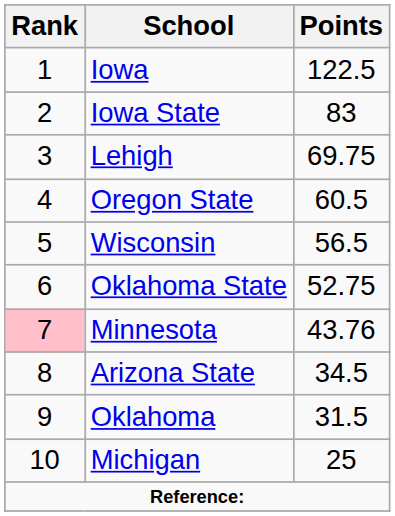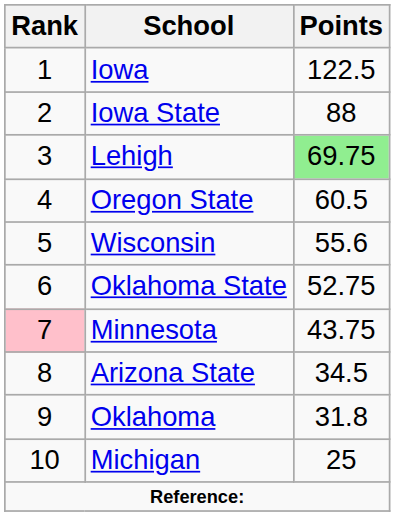 <table class="wikitable" style="text-align:center">
 <tr>
 <th>Rank</th>
 <th>School</th>
 <th>Points</th>
 </tr>
 <tr>
 <td>1</td>
 <td align=left><a href='#'>Iowa</a></td>
 <td>122.5</td>
 </tr>
 <tr>
 <td>2</td>
 <td align=left><a href='#'>Iowa State</a></td>
-<td>83</td>
+<td>88</td>
 </tr>
 <tr>
 <td>3</td>
 <td align=left><a href='#'>Lehigh</a></td>
-<td>69.75</td>
+<td style="background: lightgreen;">69.75</td>
 </tr>
 <tr>
 <td>4</td>
 <td align=left><a href='#'>Oregon State</a></td>
 <td>60.5</td>
 </tr>
 <tr>
 <td>5</td>
 <td align=left><a href='#'>Wisconsin</a></td>
-<td>56.5</td>
+<td>55.6</td>
 </tr>
 <tr>
 <td>6</td>
 <td align=left><a href='#'>Oklahoma State</a></td>
 <td>52.75</td>
 </tr>
 <tr>
 <td style="background: pink;">7</td>
 <td align=left><a href='#'>Minnesota</a></td>
-<td>43.76</td>
+<td>43.75</td>
 </tr>
 <tr>
 <td>8</td>
 <td align=left><a href='#'>Arizona State</a></td>
 <td>34.5</td>
 </tr>
 <tr>
 <td>9</td>
 <td align=left><a href='#'>Oklahoma</a></td>
-<td>31.5</td>
+<td>31.8</td>
 </tr>
 <tr>
 <td>10</td>
 <td align=left><a href='#'>Michigan</a></td>
 <td>25</td>
 </tr>
 <tr>
 <td colspan="3"  style="font-size:8pt; text-align:center;"><strong>Reference:</strong></td>
 </tr>
 </table>
